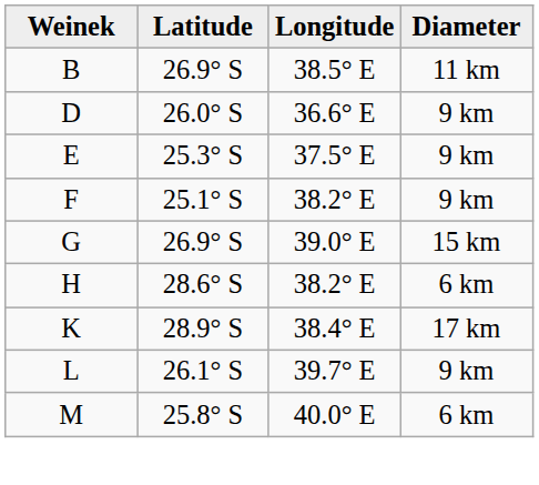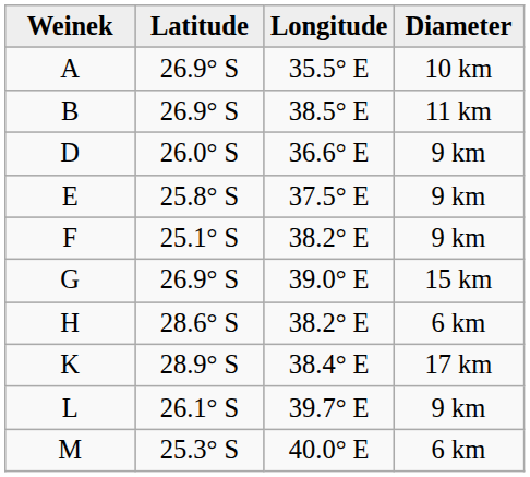 <table class="wikitable">
 <tr>
 <th width="25%" style="background:#eeeeee;">Weinek</th>
 <th width="25%" style="background:#eeeeee;">Latitude</th>
 <th width="25%" style="background:#eeeeee;">Longitude</th>
 <th width="25%" style="background:#eeeeee;">Diameter</th>
+</tr>
+<tr>
+<td align="center">A</td>
+<td align="center">26.9° S</td>
+<td align="center">35.5° E</td>
+<td align="center">10 km</td>
 </tr>
 <tr>
 <td align="center">B</td>
 <td align="center">26.9° S</td>
 <td align="center">38.5° E</td>
 <td align="center">11 km</td>
 </tr>
 <tr>
 <td align="center">D</td>
 <td align="center">26.0° S</td>
 <td align="center">36.6° E</td>
 <td align="center">9 km</td>
 </tr>
 <tr>
 <td align="center">E</td>
-<td align="center">25.3° S</td>
+<td align="center">25.8° S</td>
 <td align="center">37.5° E</td>
 <td align="center">9 km</td>
 </tr>
 <tr>
 <td align="center">F</td>
 <td align="center">25.1° S</td>
 <td align="center">38.2° E</td>
 <td align="center">9 km</td>
 </tr>
 <tr>
 <td align="center">G</td>
 <td align="center">26.9° S</td>
 <td align="center">39.0° E</td>
 <td align="center">15 km</td>
 </tr>
 <tr>
 <td align="center">H</td>
 <td align="center">28.6° S</td>
 <td align="center">38.2° E</td>
 <td align="center">6 km</td>
 </tr>
 <tr>
 <td align="center">K</td>
 <td align="center">28.9° S</td>
 <td align="center">38.4° E</td>
 <td align="center">17 km</td>
 </tr>
 <tr>
 <td align="center">L</td>
 <td align="center">26.1° S</td>
 <td align="center">39.7° E</td>
 <td align="center">9 km</td>
 </tr>
 <tr>
 <td align="center">M</td>
-<td align="center">25.8° S</td>
+<td align="center">25.3° S</td>
 <td align="center">40.0° E</td>
 <td align="center">6 km</td>
 </tr>
 </table>
